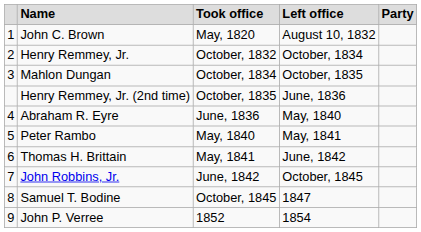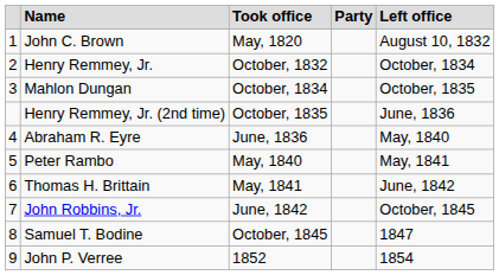 <table class="wikitable">
 <tr bgcolor="#dddddd">
 <td></td>
 <td><strong>Name</strong></td>
 <td><strong>Took office</strong></td>
+<td><strong>Party</strong></td>
 <td><strong>Left office</strong></td>
-<td><strong>Party</strong></td>
 </tr>
 <tr>
 <td>1</td>
 <td>John C. Brown</td>
 <td>May, 1820</td>
+<td></td>
 <td>August 10, 1832</td>
-<td></td>
 </tr>
 <tr>
 <td>2</td>
 <td>Henry Remmey, Jr.</td>
 <td>October, 1832</td>
+<td></td>
 <td>October, 1834</td>
-<td></td>
 </tr>
 <tr>
 <td>3</td>
 <td>Mahlon Dungan</td>
 <td>October, 1834</td>
+<td></td>
 <td>October, 1835</td>
-<td></td>
 </tr>
 <tr>
 <td></td>
 <td>Henry Remmey, Jr. (2nd time)</td>
 <td>October, 1835</td>
+<td></td>
 <td>June, 1836</td>
-<td></td>
 </tr>
 <tr>
 <td>4</td>
 <td>Abraham R. Eyre</td>
 <td>June, 1836</td>
+<td></td>
 <td>May, 1840</td>
-<td></td>
 </tr>
 <tr>
 <td>5</td>
 <td>Peter Rambo</td>
 <td>May, 1840</td>
+<td></td>
 <td>May, 1841</td>
-<td></td>
 </tr>
 <tr>
 <td>6</td>
 <td>Thomas H. Brittain</td>
 <td>May, 1841</td>
+<td></td>
 <td>June, 1842</td>
-<td></td>
 </tr>
 <tr>
 <td>7</td>
 <td><a href='#'>John Robbins, Jr.</a></td>
 <td>June, 1842</td>
+<td></td>
 <td>October, 1845</td>
-<td></td>
 </tr>
 <tr>
 <td>8</td>
 <td>Samuel T. Bodine</td>
 <td>October, 1845</td>
+<td></td>
 <td>1847</td>
-<td></td>
 </tr>
 <tr>
 <td>9</td>
 <td>John P. Verree</td>
 <td>1852</td>
+<td></td>
 <td>1854</td>
-<td></td>
 </tr>
 </table>
